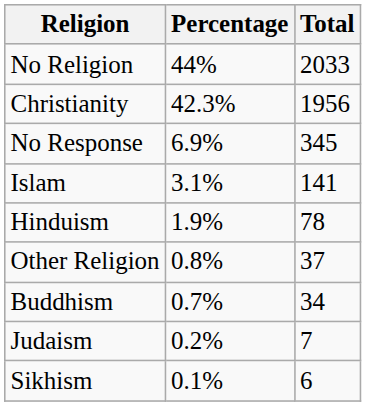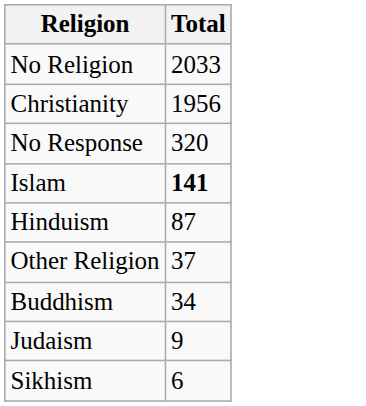 <table class="wikitable">
 <tr>
 <th>Religion</th>
-<th>Percentage</th>
 <th>Total</th>
 </tr>
 <tr>
 <td>No Religion</td>
-<td>44%</td>
 <td>2033</td>
 </tr>
 <tr>
 <td>Christianity</td>
-<td>42.3%</td>
 <td>1956</td>
 </tr>
 <tr>
 <td>No Response</td>
-<td>6.9%</td>
-<td>345</td>
+<td>320</td>
 </tr>
 <tr>
 <td>Islam</td>
-<td>3.1%</td>
-<td>141</td>
+<td><strong>141</strong></td>
 </tr>
 <tr>
 <td>Hinduism</td>
-<td>1.9%</td>
-<td>78</td>
+<td>87</td>
 </tr>
 <tr>
 <td>Other Religion</td>
-<td>0.8%</td>
 <td>37</td>
 </tr>
 <tr>
 <td>Buddhism</td>
-<td>0.7%</td>
 <td>34</td>
 </tr>
 <tr>
 <td>Judaism</td>
-<td>0.2%</td>
-<td>7</td>
+<td>9</td>
 </tr>
 <tr>
 <td>Sikhism</td>
-<td>0.1%</td>
 <td>6</td>
 </tr>
 </table>
